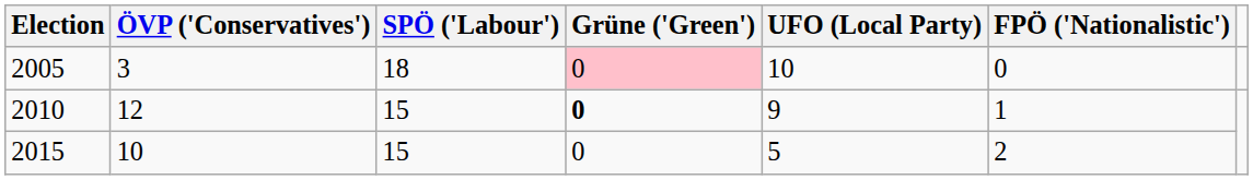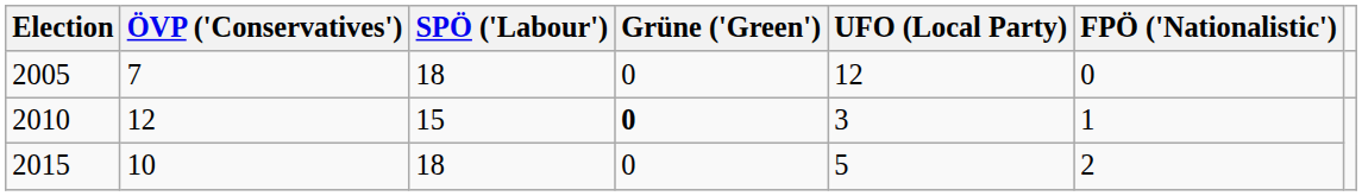 <table class="wikitable">
 <tr>
 <th>Election</th>
 <th><a href='#'>ÖVP</a> ('Conservatives')</th>
 <th><a href='#'>SPÖ</a> ('Labour')</th>
 <th>Grüne ('Green')</th>
 <th>UFO (Local Party)</th>
 <th>FPÖ ('Nationalistic')</th>
 </tr>
 <tr>
 <td>2005</td>
-<td>3</td>
+<td>7</td>
 <td>18</td>
-<td style="background: pink;">0</td>
-<td>10</td>
+<td>0</td>
+<td>12</td>
 <td>0</td>
 <td></td>
 </tr>
 <tr>
 <td>2010</td>
 <td>12</td>
 <td>15</td>
 <td><strong>0</strong></td>
-<td>9</td>
+<td>3</td>
 <td>1</td>
 </tr>
 <tr>
 <td>2015</td>
 <td>10</td>
-<td>15</td>
+<td>18</td>
 <td>0</td>
 <td>5</td>
 <td>2</td>
 </tr>
 </table>
